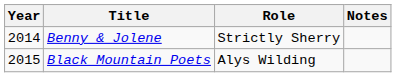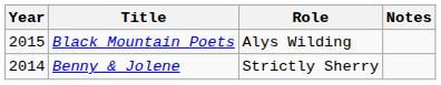 <table class="wikitable">
 <tr>
 <th>Year</th>
 <th>Title</th>
 <th>Role</th>
 <th>Notes</th>
 </tr>
 <tr>
+<td>2015</td>
+<td><em><a href='#'>Black Mountain Poets</a></em></td>
+<td>Alys Wilding</td>
+<td></td>
+</tr>
+<tr>
 <td>2014</td>
 <td><em><a href='#'>Benny & Jolene</a></em></td>
 <td>Strictly Sherry</td>
 <td></td>
 </tr>
-<tr>
-<td>2015</td>
-<td><em><a href='#'>Black Mountain Poets</a></em></td>
-<td>Alys Wilding</td>
-<td></td>
-</tr>
 </table>
